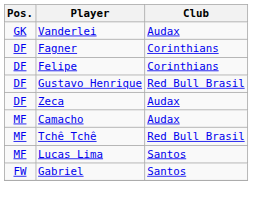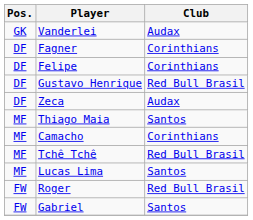 <table class="wikitable">
 <tr>
 <th>Pos.</th>
 <th>Player</th>
 <th>Club</th>
 </tr>
 <tr>
 <td style="text-align:center;" rowspan=><a href='#'>GK</a></td>
 <td> <a href='#'>Vanderlei</a></td>
 <td><a href='#'>Audax</a></td>
 </tr>
 <tr>
 <td style="text-align:center;" rowspan=><a href='#'>DF</a></td>
 <td> <a href='#'>Fagner</a></td>
 <td><a href='#'>Corinthians</a></td>
 </tr>
 <tr>
 <td style="text-align:center;" rowspan=><a href='#'>DF</a></td>
 <td> <a href='#'>Felipe</a></td>
 <td><a href='#'>Corinthians</a></td>
 </tr>
 <tr>
 <td style="text-align:center;" rowspan=><a href='#'>DF</a></td>
 <td> <a href='#'>Gustavo Henrique</a></td>
 <td><a href='#'>Red Bull Brasil</a></td>
 </tr>
 <tr>
 <td style="text-align:center;" rowspan=><a href='#'>DF</a></td>
 <td> <a href='#'>Zeca</a></td>
 <td><a href='#'>Audax</a></td>
 </tr>
 <tr>
 <td style="text-align:center;" rowspan=><a href='#'>MF</a></td>
+<td> <a href='#'>Thiago Maia</a></td>
+<td><a href='#'>Santos</a></td>
+</tr>
+<tr>
+<td style="text-align:center;" rowspan=><a href='#'>MF</a></td>
 <td> <a href='#'>Camacho</a></td>
-<td><a href='#'>Audax</a></td>
+<td><a href='#'>Corinthians</a></td>
 </tr>
 <tr>
 <td style="text-align:center;" rowspan=><a href='#'>MF</a></td>
 <td> <a href='#'>Tchê Tchê</a></td>
 <td><a href='#'>Red Bull Brasil</a></td>
 </tr>
 <tr>
 <td style="text-align:center;" rowspan=><a href='#'>MF</a></td>
 <td> <a href='#'>Lucas Lima</a></td>
 <td><a href='#'>Santos</a></td>
 </tr>
 <tr>
 <td style="text-align:center;" rowspan=><a href='#'>FW</a></td>
+<td> <a href='#'>Roger</a></td>
+<td><a href='#'>Red Bull Brasil</a></td>
+</tr>
+<tr>
+<td style="text-align:center;" rowspan=><a href='#'>FW</a></td>
 <td> <a href='#'>Gabriel</a></td>
 <td><a href='#'>Santos</a></td>
 </tr>
 <tr>
 </tr>
 </table>
